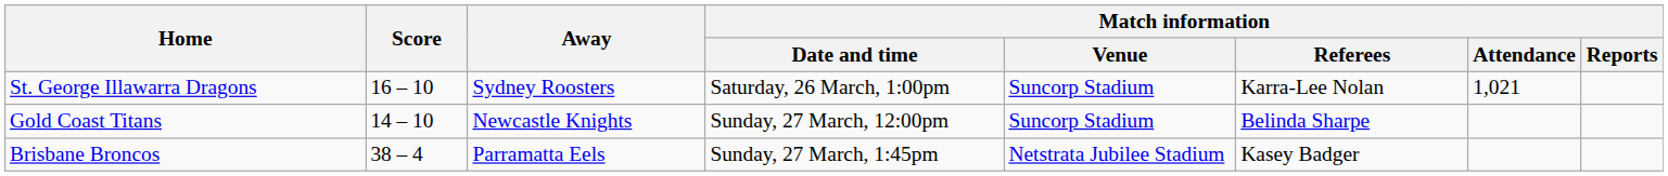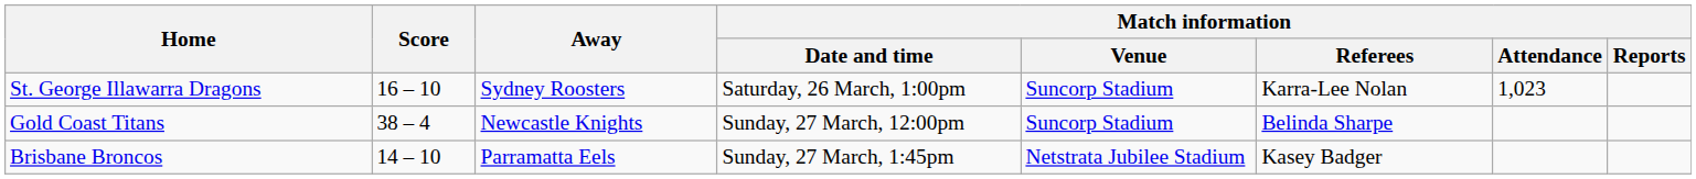 <table class="wikitable defaultcenter col1left col3left" width="100%">
 <tr>
 <th rowspan="2">Home</th>
 <th rowspan="2">Score</th>
 <th rowspan="2">Away</th>
 <th colspan="6">Match information</th>
 </tr>
 <tr>
 <th width="18%">Date and time</th>
 <th width="14%">Venue</th>
 <th width="14%">Referees</th>
 <th width="5%">Attendance</th>
 <th width="5%">Reports</th>
 </tr>
 <tr>
 <td> <a href='#'>St. George Illawarra Dragons</a></td>
 <td>16 – 10</td>
 <td> <a href='#'>Sydney Roosters</a></td>
 <td>Saturday, 26 March, 1:00pm</td>
 <td><a href='#'>Suncorp Stadium</a></td>
 <td>Karra-Lee Nolan</td>
-<td>1,021</td>
+<td>1,023</td>
 <td></td>
 </tr>
 <tr>
 <td> <a href='#'>Gold Coast Titans</a></td>
-<td>14 – 10</td>
+<td>38 – 4</td>
 <td> <a href='#'>Newcastle Knights</a></td>
 <td>Sunday, 27 March, 12:00pm</td>
 <td><a href='#'>Suncorp Stadium</a></td>
 <td><a href='#'>Belinda Sharpe</a></td>
 <td></td>
 <td></td>
 </tr>
 <tr>
 <td> <a href='#'>Brisbane Broncos</a></td>
-<td>38 – 4</td>
+<td>14 – 10</td>
 <td> <a href='#'>Parramatta Eels</a></td>
 <td>Sunday, 27 March, 1:45pm</td>
 <td><a href='#'>Netstrata Jubilee Stadium</a></td>
 <td>Kasey Badger</td>
 <td></td>
 <td></td>
 </tr>
 </table>
